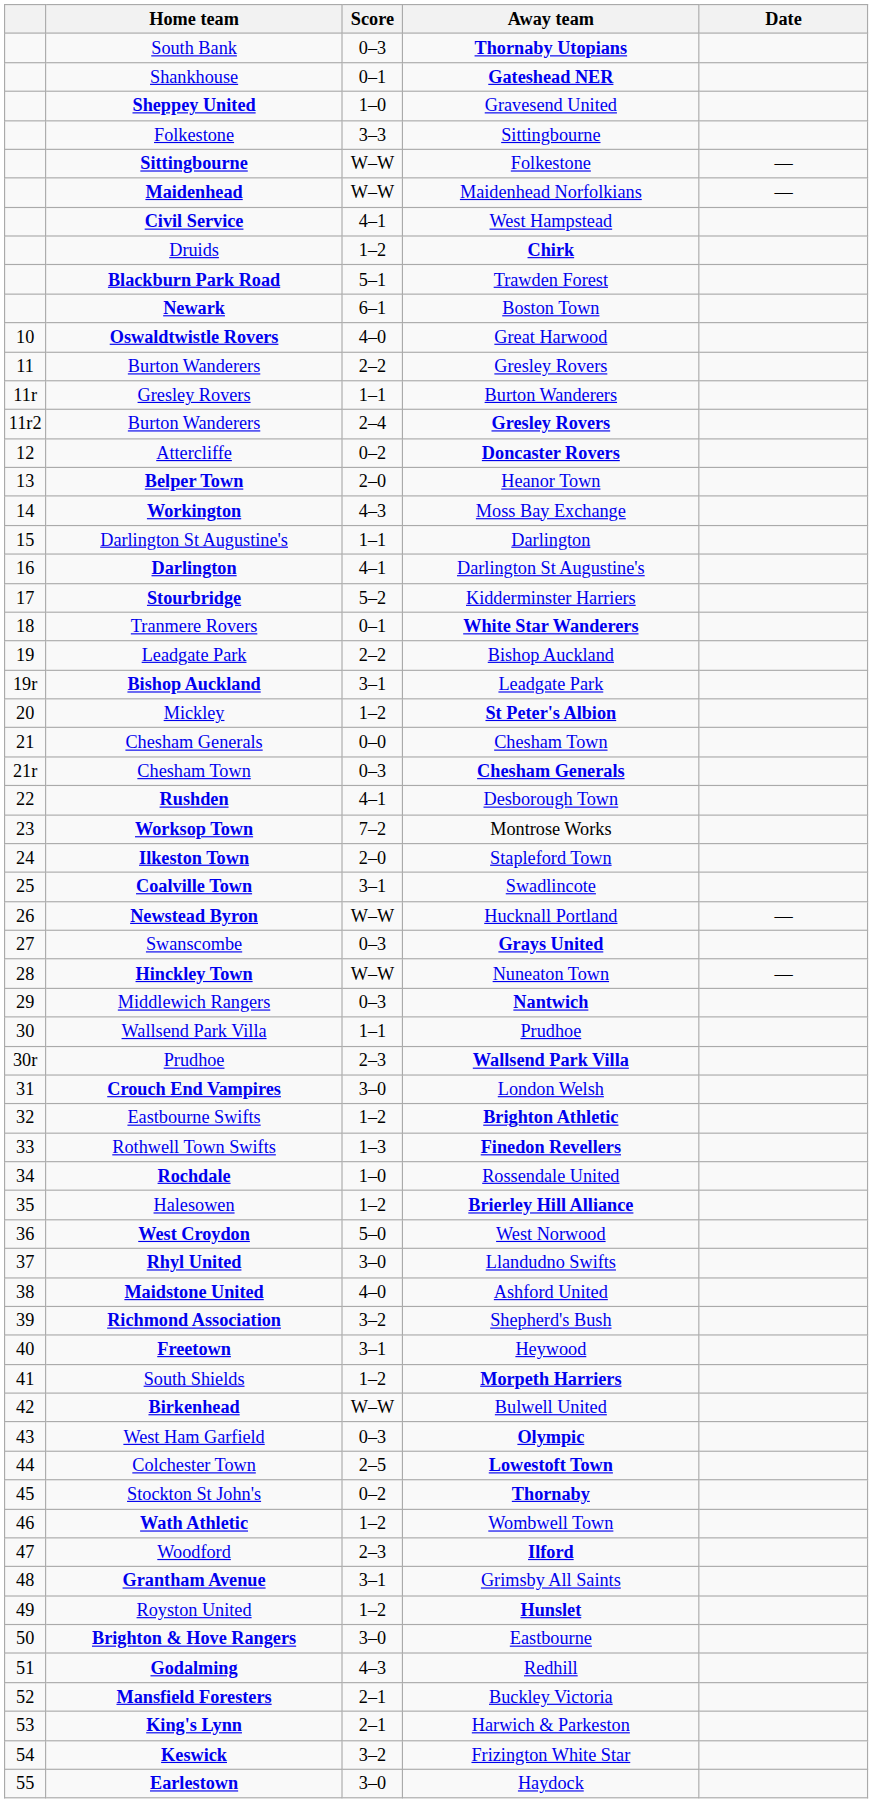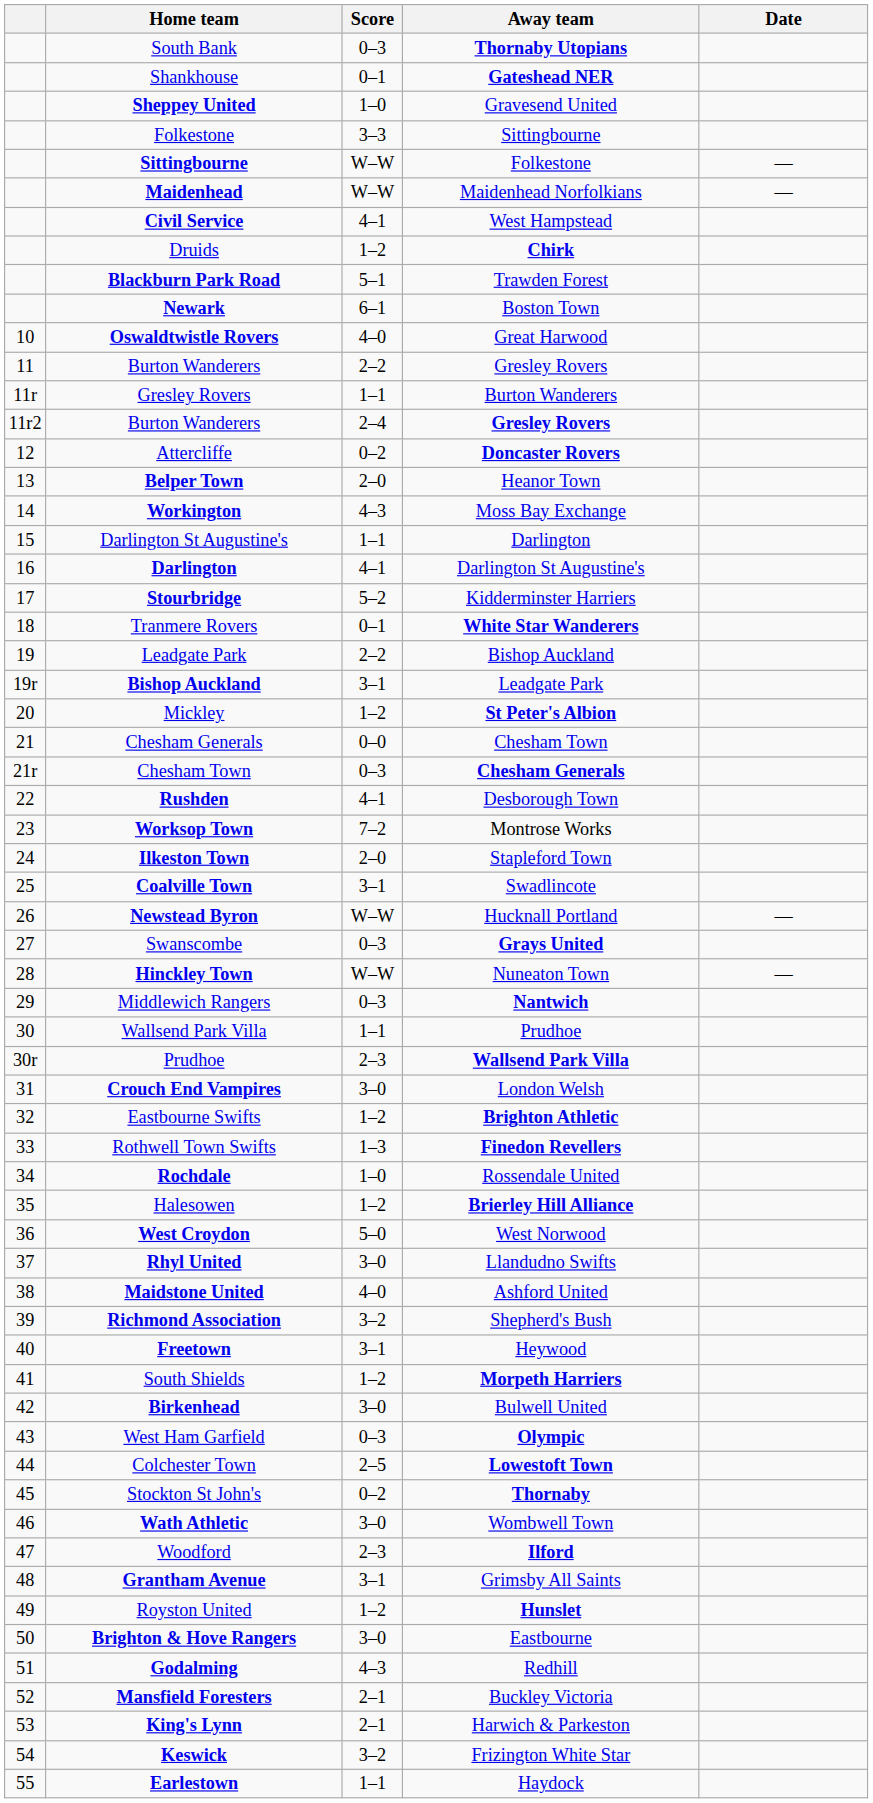 <table class="wikitable sortable" style="text-align:center; width:60%">
 <tr>
 <th style="width:3%"></th>
 <th style="width:35%">Home team</th>
 <th class="unsortable" style="width:7%">Score</th>
 <th style="width:35%">Away team</th>
 <th style="width:20%">Date</th>
 </tr>
 <tr>
 <td></td>
 <td><a href='#'>South Bank</a></td>
 <td>0–3</td>
 <td><strong><a href='#'>Thornaby Utopians</a></strong></td>
 <td></td>
 </tr>
 <tr>
 <td></td>
 <td><a href='#'>Shankhouse</a></td>
 <td>0–1</td>
 <td><strong><a href='#'>Gateshead NER</a></strong></td>
 <td></td>
 </tr>
 <tr>
 <td></td>
 <td><strong><a href='#'>Sheppey United</a></strong></td>
 <td>1–0</td>
 <td><a href='#'>Gravesend United</a></td>
 <td></td>
 </tr>
 <tr>
 <td></td>
 <td><a href='#'>Folkestone</a></td>
 <td>3–3</td>
 <td><a href='#'>Sittingbourne</a></td>
 <td></td>
 </tr>
 <tr>
 <td></td>
 <td><strong><a href='#'>Sittingbourne</a></strong></td>
 <td>W–W</td>
 <td><a href='#'>Folkestone</a></td>
 <td>—</td>
 </tr>
 <tr>
 <td></td>
 <td><strong><a href='#'>Maidenhead</a></strong></td>
 <td>W–W</td>
 <td><a href='#'>Maidenhead Norfolkians</a></td>
 <td>—</td>
 </tr>
 <tr>
 <td></td>
 <td><strong><a href='#'>Civil Service</a></strong></td>
 <td>4–1</td>
 <td><a href='#'>West Hampstead</a></td>
 <td></td>
 </tr>
 <tr>
 <td></td>
 <td><a href='#'>Druids</a></td>
 <td>1–2</td>
 <td><strong><a href='#'>Chirk</a></strong></td>
 <td></td>
 </tr>
 <tr>
 <td></td>
 <td><strong><a href='#'>Blackburn Park Road</a></strong></td>
 <td>5–1</td>
 <td><a href='#'>Trawden Forest</a></td>
 <td></td>
 </tr>
 <tr>
 <td></td>
 <td><strong><a href='#'>Newark</a></strong></td>
 <td>6–1</td>
 <td><a href='#'>Boston Town</a></td>
 <td></td>
 </tr>
 <tr>
 <td>10</td>
 <td><strong><a href='#'>Oswaldtwistle Rovers</a></strong></td>
 <td>4–0</td>
 <td><a href='#'>Great Harwood</a></td>
 <td></td>
 </tr>
 <tr>
 <td>11</td>
 <td><a href='#'>Burton Wanderers</a></td>
 <td>2–2</td>
 <td><a href='#'>Gresley Rovers</a></td>
 <td></td>
 </tr>
 <tr>
 <td>11r</td>
 <td><a href='#'>Gresley Rovers</a></td>
 <td>1–1</td>
 <td><a href='#'>Burton Wanderers</a></td>
 <td></td>
 </tr>
 <tr>
 <td>11r2</td>
 <td><a href='#'>Burton Wanderers</a></td>
 <td>2–4</td>
 <td><strong><a href='#'>Gresley Rovers</a></strong></td>
 <td></td>
 </tr>
 <tr>
 <td>12</td>
 <td><a href='#'>Attercliffe</a></td>
 <td>0–2</td>
 <td><strong><a href='#'>Doncaster Rovers</a></strong></td>
 <td></td>
 </tr>
 <tr>
 <td>13</td>
 <td><strong><a href='#'>Belper Town</a></strong></td>
 <td>2–0</td>
 <td><a href='#'>Heanor Town</a></td>
 <td></td>
 </tr>
 <tr>
 <td>14</td>
 <td><strong><a href='#'>Workington</a></strong></td>
 <td>4–3</td>
 <td><a href='#'>Moss Bay Exchange</a></td>
 <td></td>
 </tr>
 <tr>
 <td>15</td>
 <td><a href='#'>Darlington St Augustine's</a></td>
 <td>1–1</td>
 <td><a href='#'>Darlington</a></td>
 <td></td>
 </tr>
 <tr>
 <td>16</td>
 <td><strong><a href='#'>Darlington</a></strong></td>
 <td>4–1</td>
 <td><a href='#'>Darlington St Augustine's</a></td>
 <td></td>
 </tr>
 <tr>
 <td>17</td>
 <td><strong><a href='#'>Stourbridge</a></strong></td>
 <td>5–2</td>
 <td><a href='#'>Kidderminster Harriers</a></td>
 <td></td>
 </tr>
 <tr>
 <td>18</td>
 <td><a href='#'>Tranmere Rovers</a></td>
 <td>0–1</td>
 <td><strong><a href='#'>White Star Wanderers</a></strong></td>
 <td></td>
 </tr>
 <tr>
 <td>19</td>
 <td><a href='#'>Leadgate Park</a></td>
 <td>2–2</td>
 <td><a href='#'>Bishop Auckland</a></td>
 <td></td>
 </tr>
 <tr>
 <td>19r</td>
 <td><strong><a href='#'>Bishop Auckland</a></strong></td>
 <td>3–1</td>
 <td><a href='#'>Leadgate Park</a></td>
 <td></td>
 </tr>
 <tr>
 <td>20</td>
 <td><a href='#'>Mickley</a></td>
 <td>1–2</td>
 <td><strong><a href='#'>St Peter's Albion</a></strong></td>
 <td></td>
 </tr>
 <tr>
 <td>21</td>
 <td><a href='#'>Chesham Generals</a></td>
 <td>0–0</td>
 <td><a href='#'>Chesham Town</a></td>
 <td></td>
 </tr>
 <tr>
 <td>21r</td>
 <td><a href='#'>Chesham Town</a></td>
 <td>0–3</td>
 <td><strong><a href='#'>Chesham Generals</a></strong></td>
 <td></td>
 </tr>
 <tr>
 <td>22</td>
 <td><strong><a href='#'>Rushden</a></strong></td>
 <td>4–1</td>
 <td><a href='#'>Desborough Town</a></td>
 <td></td>
 </tr>
 <tr>
 <td>23</td>
 <td><strong><a href='#'>Worksop Town</a></strong></td>
 <td>7–2</td>
 <td>Montrose Works</td>
 <td></td>
 </tr>
 <tr>
 <td>24</td>
 <td><strong><a href='#'>Ilkeston Town</a></strong></td>
 <td>2–0</td>
 <td><a href='#'>Stapleford Town</a></td>
 <td></td>
 </tr>
 <tr>
 <td>25</td>
 <td><strong><a href='#'>Coalville Town</a></strong></td>
 <td>3–1</td>
 <td><a href='#'>Swadlincote</a></td>
 <td></td>
 </tr>
 <tr>
 <td>26</td>
 <td><strong><a href='#'>Newstead Byron</a></strong></td>
 <td>W–W</td>
 <td><a href='#'>Hucknall Portland</a></td>
 <td>—</td>
 </tr>
 <tr>
 <td>27</td>
 <td><a href='#'>Swanscombe</a></td>
 <td>0–3</td>
 <td><strong><a href='#'>Grays United</a></strong></td>
 <td></td>
 </tr>
 <tr>
 <td>28</td>
 <td><strong><a href='#'>Hinckley Town</a></strong></td>
 <td>W–W</td>
 <td><a href='#'>Nuneaton Town</a></td>
 <td>—</td>
 </tr>
 <tr>
 <td>29</td>
 <td><a href='#'>Middlewich Rangers</a></td>
 <td>0–3</td>
 <td><strong><a href='#'>Nantwich</a></strong></td>
 <td></td>
 </tr>
 <tr>
 <td>30</td>
 <td><a href='#'>Wallsend Park Villa</a></td>
 <td>1–1</td>
 <td><a href='#'>Prudhoe</a></td>
 <td></td>
 </tr>
 <tr>
 <td>30r</td>
 <td><a href='#'>Prudhoe</a></td>
 <td>2–3</td>
 <td><strong><a href='#'>Wallsend Park Villa</a></strong></td>
 <td></td>
 </tr>
 <tr>
 <td>31</td>
 <td><strong><a href='#'>Crouch End Vampires</a></strong></td>
 <td>3–0</td>
 <td><a href='#'>London Welsh</a></td>
 <td></td>
 </tr>
 <tr>
 <td>32</td>
 <td><a href='#'>Eastbourne Swifts</a></td>
 <td>1–2</td>
 <td><strong><a href='#'>Brighton Athletic</a></strong></td>
 <td></td>
 </tr>
 <tr>
 <td>33</td>
 <td><a href='#'>Rothwell Town Swifts</a></td>
 <td>1–3</td>
 <td><strong><a href='#'>Finedon Revellers</a></strong></td>
 <td></td>
 </tr>
 <tr>
 <td>34</td>
 <td><strong><a href='#'>Rochdale</a></strong></td>
 <td>1–0</td>
 <td><a href='#'>Rossendale United</a></td>
 <td></td>
 </tr>
 <tr>
 <td>35</td>
 <td><a href='#'>Halesowen</a></td>
 <td>1–2</td>
 <td><strong><a href='#'>Brierley Hill Alliance</a></strong></td>
 <td></td>
 </tr>
 <tr>
 <td>36</td>
 <td><strong><a href='#'>West Croydon</a></strong></td>
 <td>5–0</td>
 <td><a href='#'>West Norwood</a></td>
 <td></td>
 </tr>
 <tr>
 <td>37</td>
 <td><strong><a href='#'>Rhyl United</a></strong></td>
 <td>3–0</td>
 <td><a href='#'>Llandudno Swifts</a></td>
 <td></td>
 </tr>
 <tr>
 <td>38</td>
 <td><strong><a href='#'>Maidstone United</a></strong></td>
 <td>4–0</td>
 <td><a href='#'>Ashford United</a></td>
 <td></td>
 </tr>
 <tr>
 <td>39</td>
 <td><strong><a href='#'>Richmond Association</a></strong></td>
 <td>3–2</td>
 <td><a href='#'>Shepherd's Bush</a></td>
 <td></td>
 </tr>
 <tr>
 <td>40</td>
 <td><strong><a href='#'>Freetown</a></strong></td>
 <td>3–1</td>
 <td><a href='#'>Heywood</a></td>
 <td></td>
 </tr>
 <tr>
 <td>41</td>
 <td><a href='#'>South Shields</a></td>
 <td>1–2</td>
 <td><strong><a href='#'>Morpeth Harriers</a></strong></td>
 <td></td>
 </tr>
 <tr>
 <td>42</td>
 <td><strong><a href='#'>Birkenhead</a></strong></td>
-<td>W–W</td>
+<td>3–0</td>
 <td><a href='#'>Bulwell United</a></td>
 <td></td>
 </tr>
 <tr>
 <td>43</td>
 <td><a href='#'>West Ham Garfield</a></td>
 <td>0–3</td>
 <td><strong><a href='#'>Olympic</a></strong></td>
 <td></td>
 </tr>
 <tr>
 <td>44</td>
 <td><a href='#'>Colchester Town</a></td>
 <td>2–5</td>
 <td><strong><a href='#'>Lowestoft Town</a></strong></td>
 <td></td>
 </tr>
 <tr>
 <td>45</td>
 <td><a href='#'>Stockton St John's</a></td>
 <td>0–2</td>
 <td><strong><a href='#'>Thornaby</a></strong></td>
 <td></td>
 </tr>
 <tr>
 <td>46</td>
 <td><strong><a href='#'>Wath Athletic</a></strong></td>
-<td>1–2</td>
+<td>3–0</td>
 <td><a href='#'>Wombwell Town</a></td>
 <td></td>
 </tr>
 <tr>
 <td>47</td>
 <td><a href='#'>Woodford</a></td>
 <td>2–3</td>
 <td><strong><a href='#'>Ilford</a></strong></td>
 <td></td>
 </tr>
 <tr>
 <td>48</td>
 <td><strong><a href='#'>Grantham Avenue</a></strong></td>
 <td>3–1</td>
 <td><a href='#'>Grimsby All Saints</a></td>
 <td></td>
 </tr>
 <tr>
 <td>49</td>
 <td><a href='#'>Royston United</a></td>
 <td>1–2</td>
 <td><strong><a href='#'>Hunslet</a></strong></td>
 <td></td>
 </tr>
 <tr>
 <td>50</td>
 <td><strong><a href='#'>Brighton & Hove Rangers</a></strong></td>
 <td>3–0</td>
 <td><a href='#'>Eastbourne</a></td>
 <td></td>
 </tr>
 <tr>
 <td>51</td>
 <td><strong><a href='#'>Godalming</a></strong></td>
 <td>4–3</td>
 <td><a href='#'>Redhill</a></td>
 <td></td>
 </tr>
 <tr>
 <td>52</td>
 <td><strong><a href='#'>Mansfield Foresters</a></strong></td>
 <td>2–1</td>
 <td><a href='#'>Buckley Victoria</a></td>
 <td></td>
 </tr>
 <tr>
 <td>53</td>
 <td><strong><a href='#'>King's Lynn</a></strong></td>
 <td>2–1</td>
 <td><a href='#'>Harwich & Parkeston</a></td>
 <td></td>
 </tr>
 <tr>
 <td>54</td>
 <td><strong><a href='#'>Keswick</a></strong></td>
 <td>3–2</td>
 <td><a href='#'>Frizington White Star</a></td>
 <td></td>
 </tr>
 <tr>
 <td>55</td>
 <td><strong><a href='#'>Earlestown</a></strong></td>
-<td>3–0</td>
+<td>1–1</td>
 <td><a href='#'>Haydock</a></td>
 <td></td>
 </tr>
 </table>
